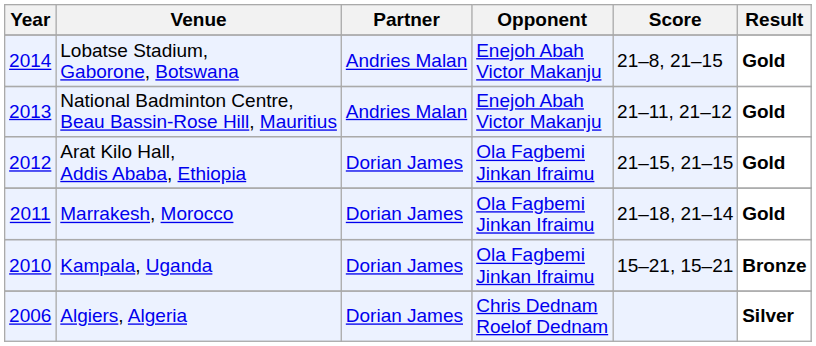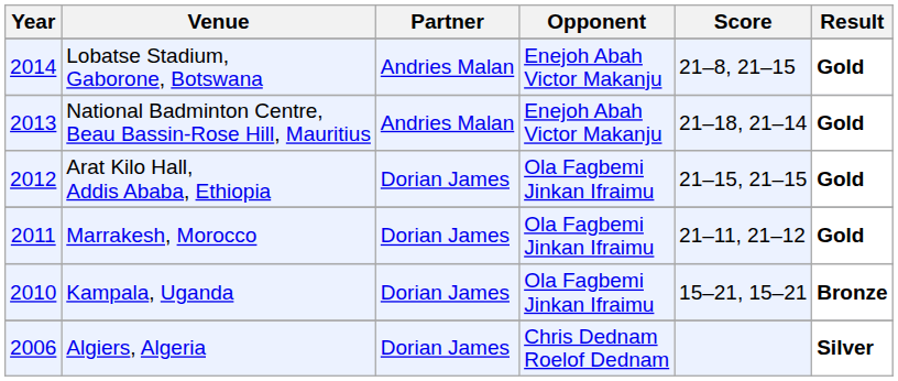 <table class="sortable wikitable" style="font-size: 90%;">
 <tr>
 <th>Year</th>
 <th>Venue</th>
 <th>Partner</th>
 <th>Opponent</th>
 <th>Score</th>
 <th>Result</th>
 </tr>
 <tr>
 </tr>
 <tr style="background:#ECF2FF">
 <td align="center"><a href='#'>2014</a></td>
 <td align="left">Lobatse Stadium,<br><a href='#'>Gaborone</a>, <a href='#'>Botswana</a></td>
 <td align="left"> <a href='#'>Andries Malan</a></td>
 <td align="left"> <a href='#'>Enejoh Abah</a><br> <a href='#'>Victor Makanju</a></td>
 <td align="left">21–8, 21–15</td>
 <td style="text-align:left; background:white"> <strong>Gold</strong></td>
 </tr>
 <tr>
 </tr>
 <tr style="background:#ECF2FF">
 <td align="center"><a href='#'>2013</a></td>
 <td align="left">National Badminton Centre,<br><a href='#'>Beau Bassin-Rose Hill</a>, <a href='#'>Mauritius</a></td>
 <td align="left"> <a href='#'>Andries Malan</a></td>
 <td align="left"> <a href='#'>Enejoh Abah</a><br> <a href='#'>Victor Makanju</a></td>
-<td align="left">21–11, 21–12</td>
+<td align="left">21–18, 21–14</td>
 <td style="text-align:left; background:white"> <strong>Gold</strong></td>
 </tr>
 <tr>
 </tr>
 <tr style="background:#ECF2FF">
 <td align="center"><a href='#'>2012</a></td>
 <td align="left">Arat Kilo Hall,<br><a href='#'>Addis Ababa</a>, <a href='#'>Ethiopia</a></td>
 <td align="left"> <a href='#'>Dorian James</a></td>
 <td align="left"> <a href='#'>Ola Fagbemi</a><br> <a href='#'>Jinkan Ifraimu</a></td>
 <td align="left">21–15, 21–15</td>
 <td style="text-align:left; background:white"> <strong>Gold</strong></td>
 </tr>
 <tr>
 </tr>
 <tr style="background:#ECF2FF">
 <td align="center"><a href='#'>2011</a></td>
 <td align="left"><a href='#'>Marrakesh</a>, <a href='#'>Morocco</a></td>
 <td align="left"> <a href='#'>Dorian James</a></td>
 <td align="left"> <a href='#'>Ola Fagbemi</a><br> <a href='#'>Jinkan Ifraimu</a></td>
-<td align="left">21–18, 21–14</td>
+<td align="left">21–11, 21–12</td>
 <td style="text-align:left; background:white"> <strong>Gold</strong></td>
 </tr>
 <tr>
 </tr>
 <tr style="background:#ECF2FF">
 <td align="center"><a href='#'>2010</a></td>
 <td align="left"><a href='#'>Kampala</a>, <a href='#'>Uganda</a></td>
 <td align="left"> <a href='#'>Dorian James</a></td>
 <td align="left"> <a href='#'>Ola Fagbemi</a><br> <a href='#'>Jinkan Ifraimu</a></td>
 <td align="left">15–21, 15–21</td>
 <td style="text-align:left; background:white"> <strong>Bronze</strong></td>
 </tr>
 <tr>
 </tr>
 <tr style="background:#ECF2FF">
 <td align="center"><a href='#'>2006</a></td>
 <td align="left"><a href='#'>Algiers</a>, <a href='#'>Algeria</a></td>
 <td align="left"> <a href='#'>Dorian James</a></td>
 <td align="left"> <a href='#'>Chris Dednam</a><br> <a href='#'>Roelof Dednam</a></td>
 <td align="left"></td>
 <td style="text-align:left; background:white"> <strong>Silver</strong></td>
 </tr>
 </table>
